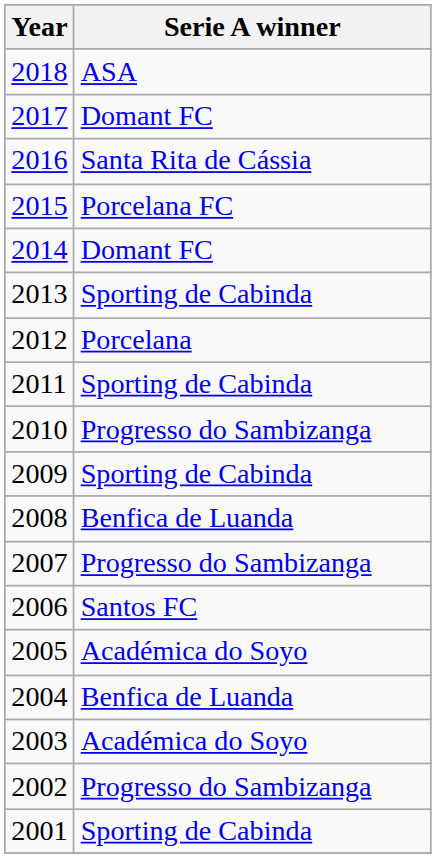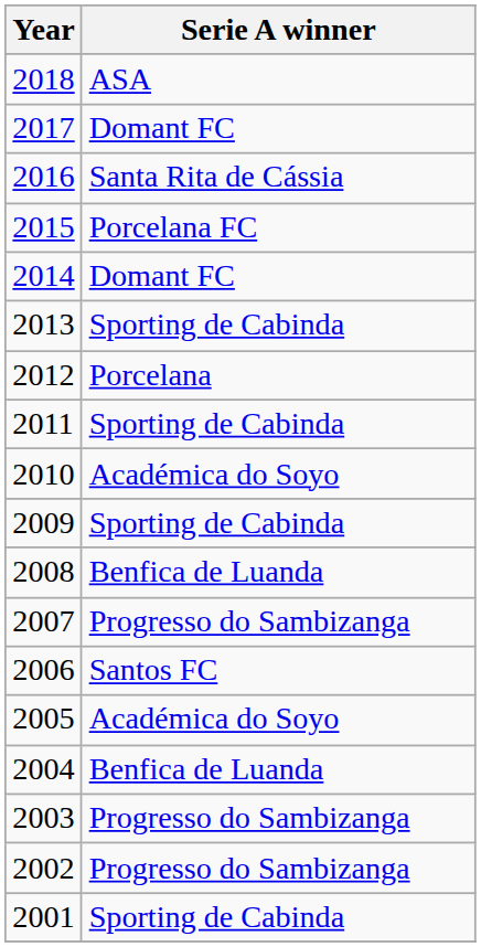 <table class="wikitable">
 <tr>
 <th width=25>Year</th>
 <th width=195>Serie A winner</th>
 </tr>
 <tr>
 <td><a href='#'>2018</a></td>
 <td><a href='#'>ASA</a></td>
 </tr>
 <tr>
 <td><a href='#'>2017</a></td>
 <td><a href='#'>Domant FC</a></td>
 </tr>
 <tr>
 <td><a href='#'>2016</a></td>
 <td><a href='#'>Santa Rita de Cássia</a></td>
 </tr>
 <tr>
 <td><a href='#'>2015</a></td>
 <td><a href='#'>Porcelana FC</a></td>
 </tr>
 <tr>
 <td><a href='#'>2014</a></td>
 <td><a href='#'>Domant FC</a></td>
 </tr>
 <tr>
 <td>2013</td>
 <td><a href='#'>Sporting de Cabinda</a></td>
 </tr>
 <tr>
 <td>2012</td>
 <td><a href='#'>Porcelana</a></td>
 </tr>
 <tr>
 <td>2011</td>
 <td><a href='#'>Sporting de Cabinda</a></td>
 </tr>
 <tr>
 <td>2010</td>
-<td><a href='#'>Progresso do Sambizanga</a></td>
+<td><a href='#'>Académica do Soyo</a></td>
 </tr>
 <tr>
 <td>2009</td>
 <td><a href='#'>Sporting de Cabinda</a></td>
 </tr>
 <tr>
 <td>2008</td>
 <td><a href='#'>Benfica de Luanda</a></td>
 </tr>
 <tr>
 <td>2007</td>
 <td><a href='#'>Progresso do Sambizanga</a></td>
 </tr>
 <tr>
 <td>2006</td>
 <td><a href='#'>Santos FC</a></td>
 </tr>
 <tr>
 <td>2005</td>
 <td><a href='#'>Académica do Soyo</a></td>
 </tr>
 <tr>
 <td>2004</td>
 <td><a href='#'>Benfica de Luanda</a></td>
 </tr>
 <tr>
 <td>2003</td>
-<td><a href='#'>Académica do Soyo</a></td>
+<td><a href='#'>Progresso do Sambizanga</a></td>
 </tr>
 <tr>
 <td>2002</td>
 <td><a href='#'>Progresso do Sambizanga</a></td>
 </tr>
 <tr>
 <td>2001</td>
 <td><a href='#'>Sporting de Cabinda</a></td>
 </tr>
 <tr>
 </tr>
 </table>
